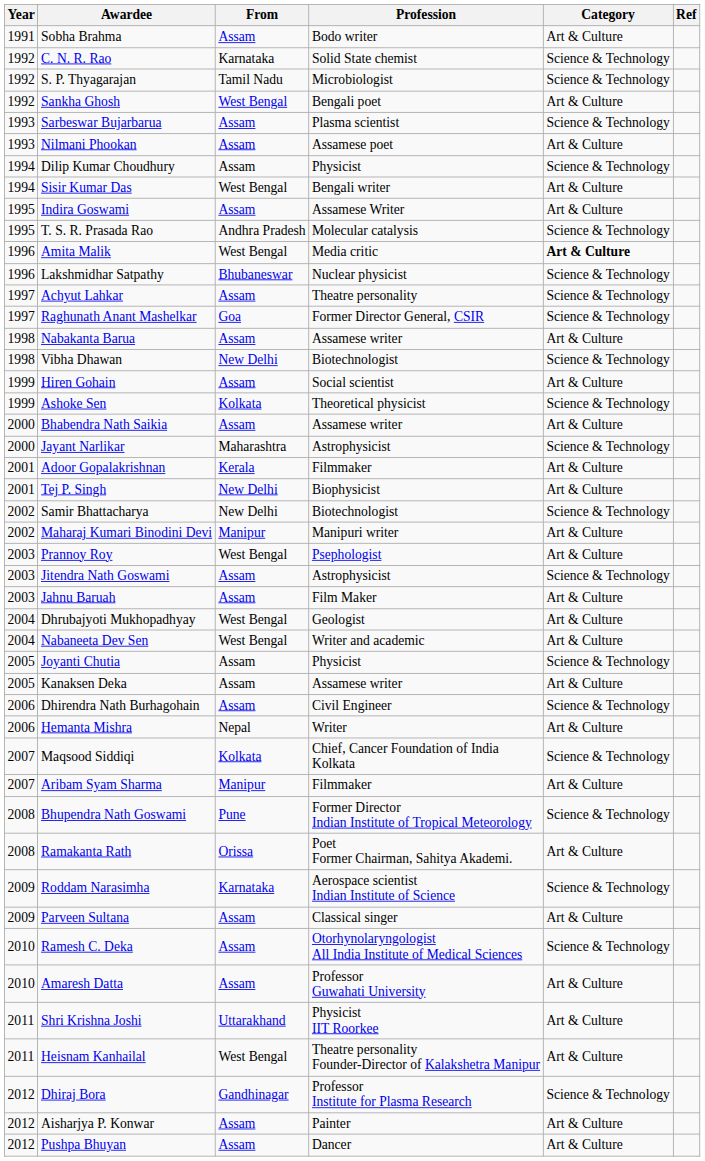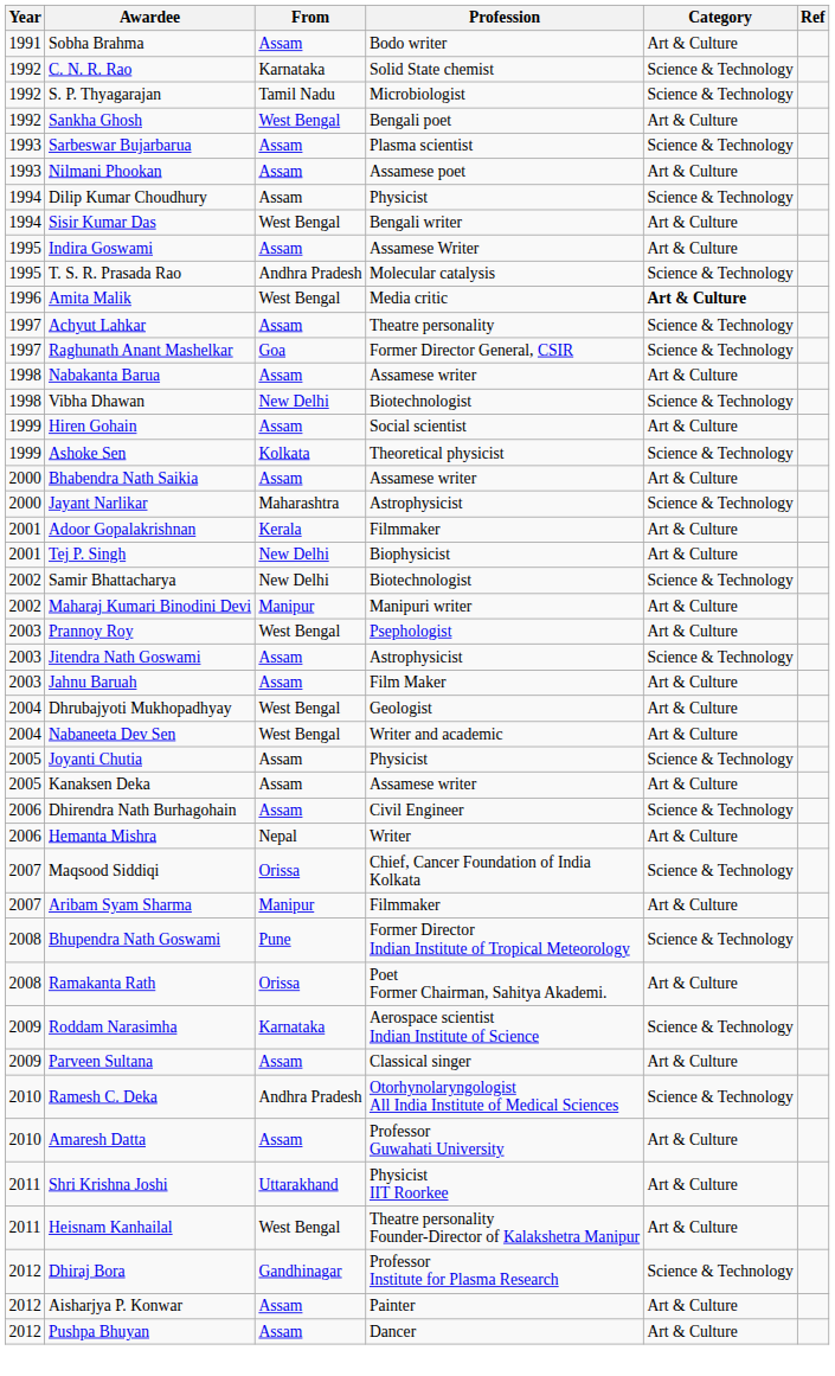 <table class="wikitable">
 <tr>
 <th>Year</th>
 <th>Awardee</th>
 <th>From</th>
 <th>Profession</th>
 <th>Category</th>
 <th>Ref</th>
 </tr>
 <tr>
 <td>1991</td>
 <td>Sobha Brahma</td>
 <td><a href='#'>Assam</a></td>
 <td>Bodo writer</td>
 <td>Art & Culture</td>
 <td></td>
 </tr>
 <tr>
 <td>1992</td>
 <td><a href='#'>C. N. R. Rao</a></td>
 <td>Karnataka</td>
 <td>Solid State chemist</td>
 <td>Science & Technology</td>
 <td></td>
 </tr>
 <tr>
 <td>1992</td>
 <td>S. P. Thyagarajan</td>
 <td>Tamil Nadu</td>
 <td>Microbiologist</td>
 <td>Science & Technology</td>
 <td></td>
 </tr>
 <tr>
 <td>1992</td>
 <td><a href='#'>Sankha Ghosh</a></td>
 <td><a href='#'>West Bengal</a></td>
 <td>Bengali poet</td>
 <td>Art & Culture</td>
 <td></td>
 </tr>
 <tr>
 <td>1993</td>
 <td><a href='#'>Sarbeswar Bujarbarua</a></td>
 <td><a href='#'>Assam</a></td>
 <td>Plasma scientist</td>
 <td>Science & Technology</td>
 <td></td>
 </tr>
 <tr>
 <td>1993</td>
 <td><a href='#'>Nilmani Phookan</a></td>
 <td><a href='#'>Assam</a></td>
 <td>Assamese poet</td>
 <td>Art & Culture</td>
 <td></td>
 </tr>
 <tr>
 <td>1994</td>
 <td>Dilip Kumar Choudhury</td>
 <td>Assam</td>
 <td>Physicist</td>
 <td>Science & Technology</td>
 <td></td>
 </tr>
 <tr>
 <td>1994</td>
 <td><a href='#'>Sisir Kumar Das</a></td>
 <td>West Bengal</td>
 <td>Bengali writer</td>
 <td>Art & Culture</td>
 <td></td>
 </tr>
 <tr>
 <td>1995</td>
 <td><a href='#'>Indira Goswami</a></td>
 <td><a href='#'>Assam</a></td>
 <td>Assamese Writer</td>
 <td>Art & Culture</td>
 <td></td>
 </tr>
 <tr>
 <td>1995</td>
 <td>T. S. R. Prasada Rao</td>
 <td>Andhra Pradesh</td>
 <td>Molecular catalysis</td>
 <td>Science & Technology</td>
 <td></td>
 </tr>
 <tr>
 <td>1996</td>
 <td><a href='#'>Amita Malik</a></td>
 <td>West Bengal</td>
 <td>Media critic</td>
 <td><strong>Art & Culture</strong></td>
-<td></td>
-</tr>
-<tr>
-<td>1996</td>
-<td>Lakshmidhar Satpathy</td>
-<td><a href='#'>Bhubaneswar</a></td>
-<td>Nuclear physicist</td>
-<td>Science & Technology</td>
 <td></td>
 </tr>
 <tr>
 <td>1997</td>
 <td><a href='#'>Achyut Lahkar</a></td>
 <td><a href='#'>Assam</a></td>
 <td>Theatre personality</td>
 <td>Science & Technology</td>
 <td></td>
 </tr>
 <tr>
 <td>1997</td>
 <td><a href='#'>Raghunath Anant Mashelkar</a></td>
 <td><a href='#'>Goa</a></td>
 <td>Former Director General, <a href='#'>CSIR</a></td>
 <td>Science & Technology</td>
 <td></td>
 </tr>
 <tr>
 <td>1998</td>
 <td><a href='#'>Nabakanta Barua</a></td>
 <td><a href='#'>Assam</a></td>
 <td>Assamese writer</td>
 <td>Art & Culture</td>
 <td></td>
 </tr>
 <tr>
 <td>1998</td>
 <td>Vibha Dhawan</td>
 <td><a href='#'>New Delhi</a></td>
 <td>Biotechnologist</td>
 <td>Science & Technology</td>
 <td></td>
 </tr>
 <tr>
 <td>1999</td>
 <td><a href='#'>Hiren Gohain</a></td>
 <td><a href='#'>Assam</a></td>
 <td>Social scientist</td>
 <td>Art & Culture</td>
 <td></td>
 </tr>
 <tr>
 <td>1999</td>
 <td><a href='#'>Ashoke Sen</a></td>
 <td><a href='#'>Kolkata</a></td>
 <td>Theoretical physicist</td>
 <td>Science & Technology</td>
 <td></td>
 </tr>
 <tr>
 <td>2000</td>
 <td><a href='#'>Bhabendra Nath Saikia</a></td>
 <td><a href='#'>Assam</a></td>
 <td>Assamese writer</td>
 <td>Art & Culture</td>
 <td></td>
 </tr>
 <tr>
 <td>2000</td>
 <td><a href='#'>Jayant Narlikar</a></td>
 <td>Maharashtra</td>
 <td>Astrophysicist</td>
 <td>Science & Technology</td>
 <td></td>
 </tr>
 <tr>
 <td>2001</td>
 <td><a href='#'>Adoor Gopalakrishnan</a></td>
 <td><a href='#'>Kerala</a></td>
 <td>Filmmaker</td>
 <td>Art & Culture</td>
 <td></td>
 </tr>
 <tr>
 <td>2001</td>
 <td><a href='#'>Tej P. Singh</a></td>
 <td><a href='#'>New Delhi</a></td>
 <td>Biophysicist</td>
 <td>Art & Culture</td>
 <td></td>
 </tr>
 <tr>
 <td>2002</td>
 <td>Samir Bhattacharya</td>
 <td>New Delhi</td>
 <td>Biotechnologist</td>
 <td>Science & Technology</td>
 <td></td>
 </tr>
 <tr>
 <td>2002</td>
 <td><a href='#'>Maharaj Kumari Binodini Devi</a></td>
 <td><a href='#'>Manipur</a></td>
 <td>Manipuri writer</td>
 <td>Art & Culture</td>
 <td></td>
 </tr>
 <tr>
 <td>2003</td>
 <td><a href='#'>Prannoy Roy</a></td>
 <td>West Bengal</td>
 <td><a href='#'>Psephologist</a></td>
 <td>Art & Culture</td>
 <td></td>
 </tr>
 <tr>
 <td>2003</td>
 <td><a href='#'>Jitendra Nath Goswami</a></td>
 <td><a href='#'>Assam</a></td>
 <td>Astrophysicist</td>
 <td>Science & Technology</td>
 <td></td>
 </tr>
 <tr>
 <td>2003</td>
 <td><a href='#'>Jahnu Baruah</a></td>
 <td><a href='#'>Assam</a></td>
 <td>Film Maker</td>
 <td>Art & Culture</td>
 <td></td>
 </tr>
 <tr>
 <td>2004</td>
 <td>Dhrubajyoti Mukhopadhyay</td>
 <td>West Bengal</td>
 <td>Geologist</td>
 <td>Art & Culture</td>
 <td></td>
 </tr>
 <tr>
 <td>2004</td>
 <td><a href='#'>Nabaneeta Dev Sen</a></td>
 <td>West Bengal</td>
 <td>Writer and academic</td>
 <td>Art & Culture</td>
 <td></td>
 </tr>
 <tr>
 <td>2005</td>
 <td><a href='#'>Joyanti Chutia</a></td>
 <td>Assam</td>
 <td>Physicist</td>
 <td>Science & Technology</td>
 <td></td>
 </tr>
 <tr>
 <td>2005</td>
 <td>Kanaksen Deka</td>
 <td>Assam</td>
 <td>Assamese writer</td>
 <td>Art & Culture</td>
 <td></td>
 </tr>
 <tr>
 <td>2006</td>
 <td>Dhirendra Nath Burhagohain</td>
 <td><a href='#'>Assam</a></td>
 <td>Civil Engineer</td>
 <td>Science & Technology</td>
 <td></td>
 </tr>
 <tr>
 <td>2006</td>
 <td><a href='#'>Hemanta Mishra</a></td>
 <td>Nepal</td>
 <td>Writer</td>
 <td>Art & Culture</td>
 <td></td>
 </tr>
 <tr>
 <td>2007</td>
 <td>Maqsood Siddiqi</td>
-<td><a href='#'>Kolkata</a></td>
+<td><a href='#'>Orissa</a></td>
 <td>Chief, Cancer Foundation of India<br> Kolkata</td>
 <td>Science & Technology</td>
 <td></td>
 </tr>
 <tr>
 <td>2007</td>
 <td><a href='#'>Aribam Syam Sharma</a></td>
 <td><a href='#'>Manipur</a></td>
 <td>Filmmaker</td>
 <td>Art & Culture</td>
 <td></td>
 </tr>
 <tr>
 <td>2008</td>
 <td><a href='#'>Bhupendra Nath Goswami</a></td>
 <td><a href='#'>Pune</a></td>
 <td>Former Director<br><a href='#'>Indian Institute of Tropical Meteorology</a></td>
 <td>Science & Technology</td>
 <td></td>
 </tr>
 <tr>
 <td>2008</td>
 <td><a href='#'>Ramakanta Rath</a></td>
 <td><a href='#'>Orissa</a></td>
 <td>Poet<br>Former Chairman, Sahitya Akademi.</td>
 <td>Art & Culture</td>
 <td></td>
 </tr>
 <tr>
 <td>2009</td>
 <td><a href='#'>Roddam Narasimha</a></td>
 <td><a href='#'>Karnataka</a></td>
 <td>Aerospace scientist<br> <a href='#'>Indian Institute of Science</a></td>
 <td>Science & Technology</td>
 <td></td>
 </tr>
 <tr>
 <td>2009</td>
 <td><a href='#'>Parveen Sultana</a></td>
 <td><a href='#'>Assam</a></td>
 <td>Classical singer</td>
 <td>Art & Culture</td>
 <td></td>
 </tr>
 <tr>
 <td>2010</td>
 <td><a href='#'>Ramesh C. Deka</a></td>
-<td><a href='#'>Assam</a></td>
+<td>Andhra Pradesh</td>
 <td><a href='#'>Otorhynolaryngologist</a><br><a href='#'>All India Institute of Medical Sciences</a></td>
 <td>Science & Technology</td>
 <td></td>
 </tr>
 <tr>
 <td>2010</td>
 <td><a href='#'>Amaresh Datta</a></td>
 <td><a href='#'>Assam</a></td>
 <td>Professor<br><a href='#'>Guwahati University</a></td>
 <td>Art & Culture</td>
 <td></td>
 </tr>
 <tr>
 <td>2011</td>
 <td><a href='#'>Shri Krishna Joshi</a></td>
 <td><a href='#'>Uttarakhand</a></td>
 <td>Physicist<br><a href='#'>IIT Roorkee</a></td>
 <td>Art & Culture</td>
 <td></td>
 </tr>
 <tr>
 <td>2011</td>
 <td><a href='#'>Heisnam Kanhailal</a></td>
 <td>West Bengal</td>
 <td>Theatre personality<br>Founder-Director of <a href='#'>Kalakshetra Manipur</a></td>
 <td>Art & Culture</td>
 <td></td>
 </tr>
 <tr>
 <td>2012</td>
 <td><a href='#'>Dhiraj Bora</a></td>
 <td><a href='#'>Gandhinagar</a></td>
 <td>Professor<br><a href='#'>Institute for Plasma Research</a></td>
 <td>Science & Technology</td>
 <td></td>
 </tr>
 <tr>
 <td>2012</td>
 <td>Aisharjya P. Konwar</td>
 <td><a href='#'>Assam</a></td>
 <td>Painter</td>
 <td>Art & Culture</td>
 <td></td>
 </tr>
 <tr>
 <td>2012</td>
 <td><a href='#'>Pushpa Bhuyan</a></td>
 <td><a href='#'>Assam</a></td>
 <td>Dancer</td>
 <td>Art & Culture</td>
 <td></td>
 </tr>
 </table>
